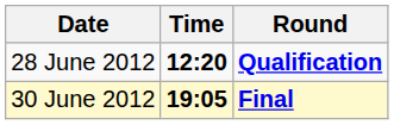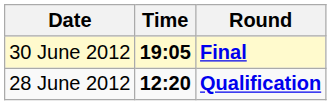 <table class="wikitable">
 <tr>
 <th>Date</th>
 <th>Time</th>
 <th>Round</th>
 </tr>
+<tr style=background:lemonchiffon>
+<td>30 June 2012</td>
+<td><strong>19:05</strong></td>
+<td><strong><a href='#'>Final</a></strong></td>
+</tr>
 <tr>
 <td>28 June 2012</td>
 <td><strong>12:20</strong></td>
 <td><strong><a href='#'>Qualification</a></strong></td>
 </tr>
-<tr style=background:lemonchiffon>
-<td>30 June 2012</td>
-<td><strong>19:05</strong></td>
-<td><strong><a href='#'>Final</a></strong></td>
-</tr>
 </table>
